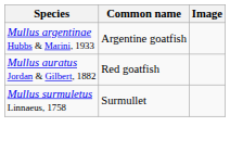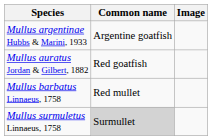 <table class="wikitable">
 <tr>
 <th>Species</th>
 <th>Common name</th>
 <th>Image</th>
 </tr>
 <tr>
 <td><em><a href='#'>Mullus argentinae</a></em><br><small><a href='#'>Hubbs</a> & <a href='#'>Marini</a>, 1933</small></td>
 <td>Argentine goatfish</td>
 <td></td>
 </tr>
 <tr>
 <td><em><a href='#'>Mullus auratus</a></em><br><small><a href='#'>Jordan</a> & <a href='#'>Gilbert</a>, 1882</small></td>
 <td>Red goatfish</td>
 <td></td>
 </tr>
 <tr>
+<td><em><a href='#'>Mullus barbatus</a></em><br><small><a href='#'>Linnaeus</a>, 1758</small></td>
+<td>Red mullet</td>
+<td></td>
+</tr>
+<tr>
 <td><em><a href='#'>Mullus surmuletus</a></em><br><small>Linnaeus, 1758</small></td>
-<td>Surmullet</td>
+<td style="background: lightgrey;">Surmullet</td>
 <td></td>
 </tr>
 </table>
